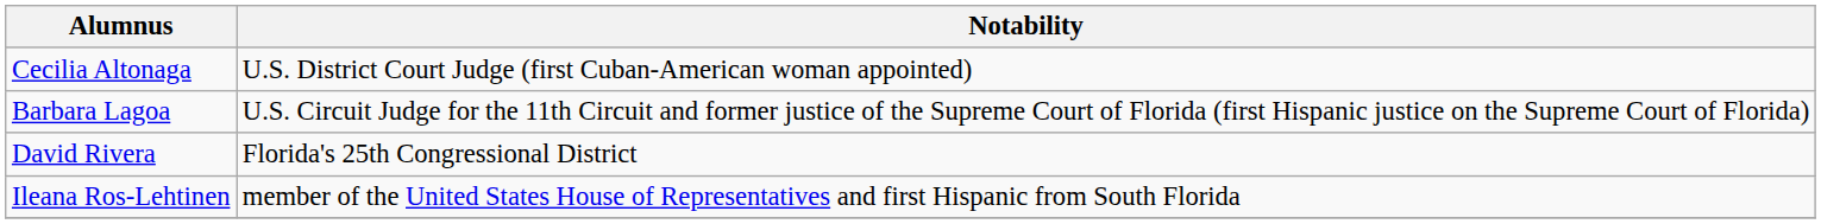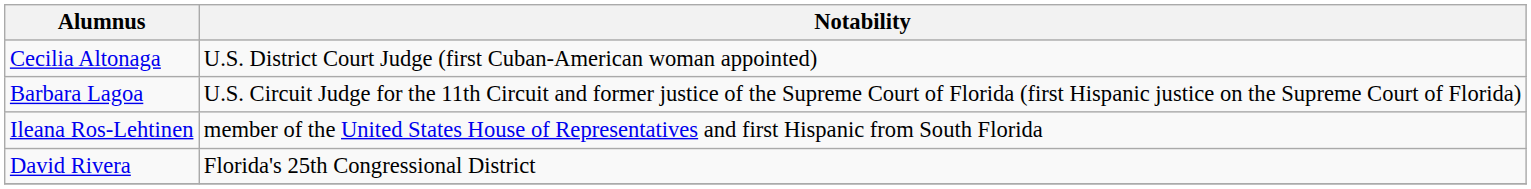 <table class="wikitable">
 <tr>
 <th>Alumnus</th>
 <th>Notability</th>
 </tr>
 <tr>
 <td><a href='#'>Cecilia Altonaga</a></td>
 <td>U.S. District Court Judge (first Cuban-American woman appointed)</td>
 </tr>
 <tr>
 <td><a href='#'>Barbara Lagoa</a></td>
 <td>U.S. Circuit Judge for the 11th Circuit and former justice of the Supreme Court of Florida (first Hispanic justice on the Supreme Court of Florida)</td>
 </tr>
 <tr>
+<td><a href='#'>Ileana Ros-Lehtinen</a></td>
+<td>member of the <a href='#'>United States House of Representatives</a> and first Hispanic from South Florida</td>
+</tr>
+<tr>
 <td><a href='#'>David Rivera</a></td>
 <td>Florida's 25th Congressional District</td>
 </tr>
 <tr>
-<td><a href='#'>Ileana Ros-Lehtinen</a></td>
-<td>member of the <a href='#'>United States House of Representatives</a> and first Hispanic from South Florida</td>
-</tr>
-<tr>
 </tr>
 </table>
